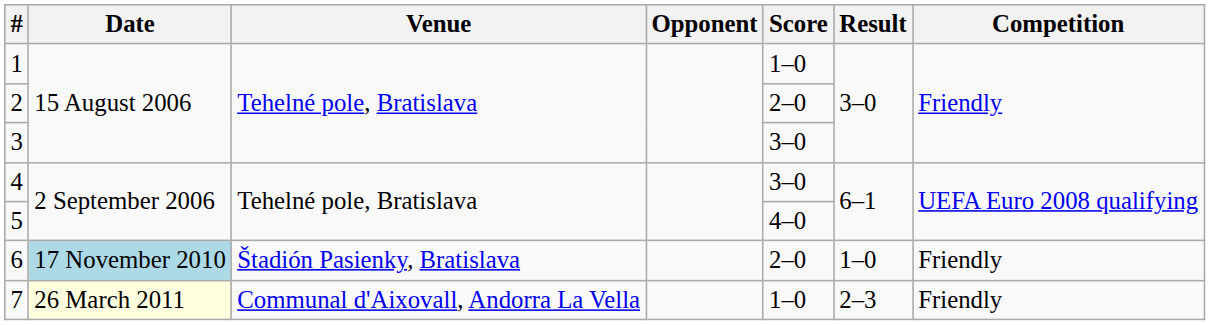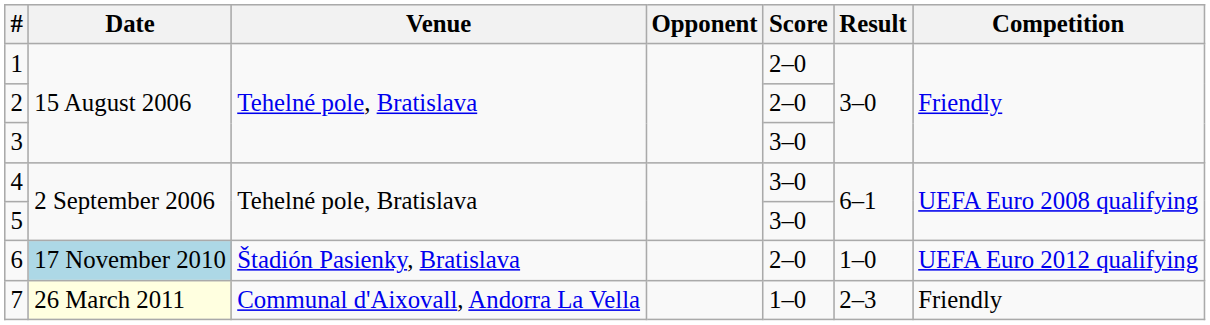 <table class="wikitable">
 <tr>
 <th>#</th>
 <th>Date</th>
 <th>Venue</th>
 <th>Opponent</th>
 <th>Score</th>
 <th>Result</th>
 <th>Competition</th>
 </tr>
 <tr>
 <td>1</td>
 <td rowspan="3">15 August 2006</td>
 <td rowspan="3"><a href='#'>Tehelné pole</a>, <a href='#'>Bratislava</a></td>
 <td rowspan="3"></td>
-<td>1–0</td>
+<td>2–0</td>
 <td rowspan="3">3–0</td>
 <td rowspan="3"><a href='#'>Friendly</a></td>
 </tr>
 <tr>
 <td>2</td>
 <td>2–0</td>
 </tr>
 <tr>
 <td>3</td>
 <td>3–0</td>
 </tr>
 <tr>
 <td>4</td>
 <td rowspan="2">2 September 2006</td>
 <td rowspan="2">Tehelné pole, Bratislava</td>
 <td rowspan="2"></td>
 <td>3–0</td>
 <td rowspan="2">6–1</td>
 <td rowspan="2"><a href='#'>UEFA Euro 2008 qualifying</a></td>
 </tr>
 <tr>
 <td>5</td>
-<td>4–0</td>
+<td>3–0</td>
 </tr>
 <tr>
 <td>6</td>
 <td style="background: lightblue;">17 November 2010</td>
 <td><a href='#'>Štadión Pasienky</a>, <a href='#'>Bratislava</a></td>
 <td></td>
 <td>2–0</td>
 <td>1–0</td>
-<td>Friendly</td>
+<td><a href='#'>UEFA Euro 2012 qualifying</a></td>
 </tr>
 <tr>
 <td>7</td>
 <td style="background: lightyellow;">26 March 2011</td>
 <td><a href='#'>Communal d'Aixovall</a>, <a href='#'>Andorra La Vella</a></td>
 <td></td>
 <td>1–0</td>
 <td>2–3</td>
 <td>Friendly</td>
 </tr>
 </table>
